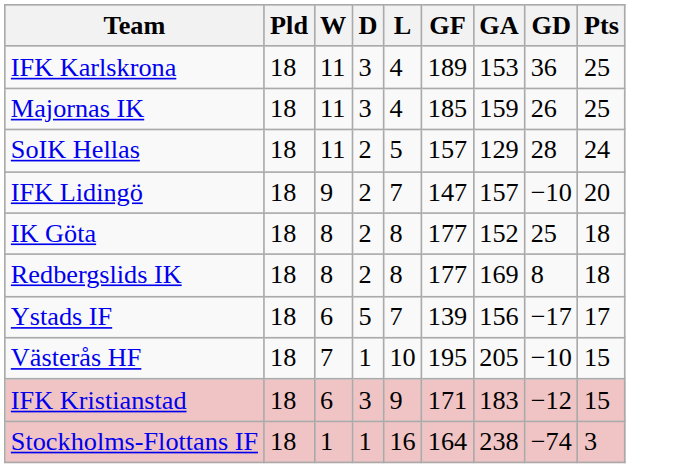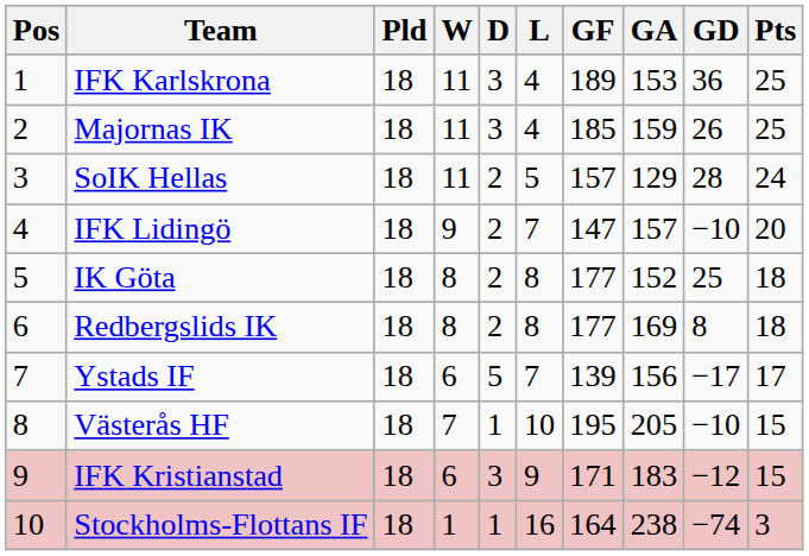 <table class="wikitable">
 <tr>
+<th><span>Pos</span></th>
 <th>Team</th>
 <th><span>Pld</span></th>
 <th><span>W</span></th>
 <th><span>D</span></th>
 <th><span>L</span></th>
 <th><span>GF</span></th>
 <th><span>GA</span></th>
 <th><span>GD</span></th>
 <th><span>Pts</span></th>
 </tr>
 <tr>
+<td>1</td>
 <td><a href='#'>IFK Karlskrona</a></td>
 <td>18</td>
 <td>11</td>
 <td>3</td>
 <td>4</td>
 <td>189</td>
 <td>153</td>
 <td>36</td>
 <td>25</td>
 </tr>
 <tr>
+<td>2</td>
 <td><a href='#'>Majornas IK</a></td>
 <td>18</td>
 <td>11</td>
 <td>3</td>
 <td>4</td>
 <td>185</td>
 <td>159</td>
 <td>26</td>
 <td>25</td>
 </tr>
 <tr>
+<td>3</td>
 <td><a href='#'>SoIK Hellas</a></td>
 <td>18</td>
 <td>11</td>
 <td>2</td>
 <td>5</td>
 <td>157</td>
 <td>129</td>
 <td>28</td>
 <td>24</td>
 </tr>
 <tr>
+<td>4</td>
 <td><a href='#'>IFK Lidingö</a></td>
 <td>18</td>
 <td>9</td>
 <td>2</td>
 <td>7</td>
 <td>147</td>
 <td>157</td>
 <td>−10</td>
 <td>20</td>
 </tr>
 <tr>
+<td>5</td>
 <td><a href='#'>IK Göta</a></td>
 <td>18</td>
 <td>8</td>
 <td>2</td>
 <td>8</td>
 <td>177</td>
 <td>152</td>
 <td>25</td>
 <td>18</td>
 </tr>
 <tr>
+<td>6</td>
 <td><a href='#'>Redbergslids IK</a></td>
 <td>18</td>
 <td>8</td>
 <td>2</td>
 <td>8</td>
 <td>177</td>
 <td>169</td>
 <td>8</td>
 <td>18</td>
 </tr>
 <tr>
+<td>7</td>
 <td><a href='#'>Ystads IF</a></td>
 <td>18</td>
 <td>6</td>
 <td>5</td>
 <td>7</td>
 <td>139</td>
 <td>156</td>
 <td>−17</td>
 <td>17</td>
 </tr>
 <tr>
+<td>8</td>
 <td><a href='#'>Västerås HF</a></td>
 <td>18</td>
 <td>7</td>
 <td>1</td>
 <td>10</td>
 <td>195</td>
 <td>205</td>
 <td>−10</td>
 <td>15</td>
 </tr>
 <tr align="left" style="background:#f0c4c4;">
+<td>9</td>
 <td><a href='#'>IFK Kristianstad</a></td>
 <td>18</td>
 <td>6</td>
 <td>3</td>
 <td>9</td>
 <td>171</td>
 <td>183</td>
 <td>−12</td>
 <td>15</td>
 </tr>
 <tr align="left" style="background:#f0c4c4;">
+<td>10</td>
 <td><a href='#'>Stockholms-Flottans IF</a></td>
 <td>18</td>
 <td>1</td>
 <td>1</td>
 <td>16</td>
 <td>164</td>
 <td>238</td>
 <td>−74</td>
 <td>3</td>
 </tr>
 </table>
